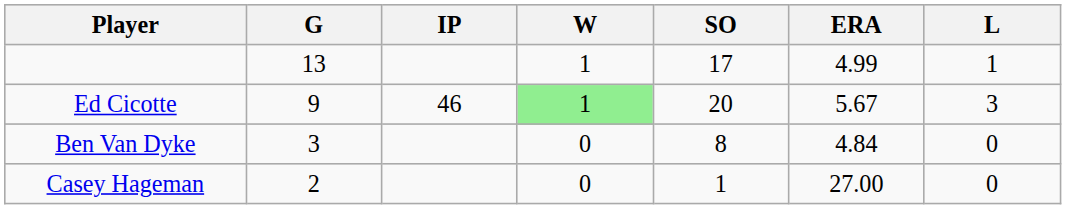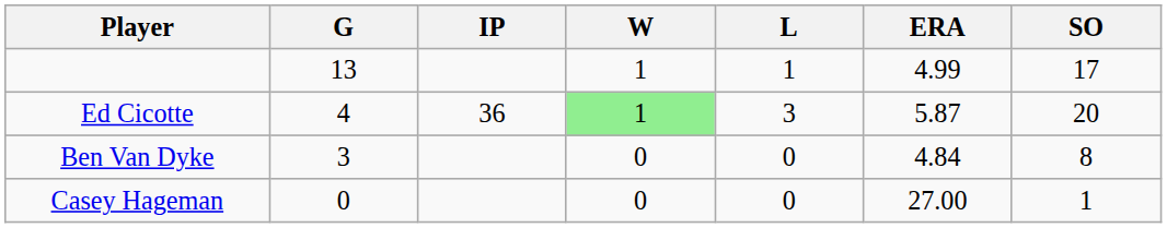 <table class="wikitable sortable" style="text-align:center; font-size: 95%;">
 <tr>
 <th bgcolor="#DDDDFF" width="16%">Player</th>
 <th bgcolor="#DDDDFF" width="9%">G</th>
 <th bgcolor="#DDDDFF" width="9%">IP</th>
 <th bgcolor="#DDDDFF" width="9%">W</th>
+<th bgcolor="#DDDDFF" width="9%">L</th>
+<th bgcolor="#DDDDFF" width="9%">ERA</th>
 <th bgcolor="#DDDDFF" width="9%">SO</th>
-<th bgcolor="#DDDDFF" width="9%">ERA</th>
-<th bgcolor="#DDDDFF" width="9%">L</th>
 </tr>
 <tr>
 <td></td>
 <td>13</td>
 <td></td>
 <td>1</td>
+<td>1</td>
+<td>4.99</td>
 <td>17</td>
-<td>4.99</td>
-<td>1</td>
 </tr>
 <tr>
 <td><a href='#'>Ed Cicotte</a></td>
-<td>9</td>
-<td>46</td>
+<td>4</td>
+<td>36</td>
 <td style="background: lightgreen;">1</td>
+<td>3</td>
+<td>5.87</td>
 <td>20</td>
-<td>5.67</td>
-<td>3</td>
 </tr>
 <tr>
 <td><a href='#'>Ben Van Dyke</a></td>
 <td>3</td>
 <td></td>
 <td>0</td>
+<td>0</td>
+<td>4.84</td>
 <td>8</td>
-<td>4.84</td>
-<td>0</td>
 </tr>
 <tr>
 <td><a href='#'>Casey Hageman</a></td>
-<td>2</td>
+<td>0</td>
 <td></td>
 <td>0</td>
+<td>0</td>
+<td>27.00</td>
 <td>1</td>
-<td>27.00</td>
-<td>0</td>
 </tr>
 </table>
